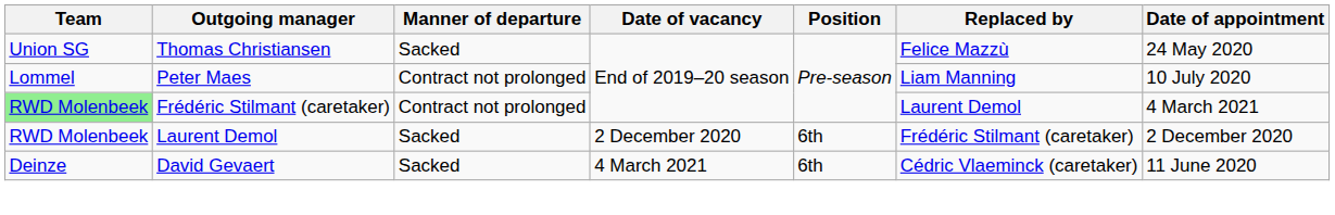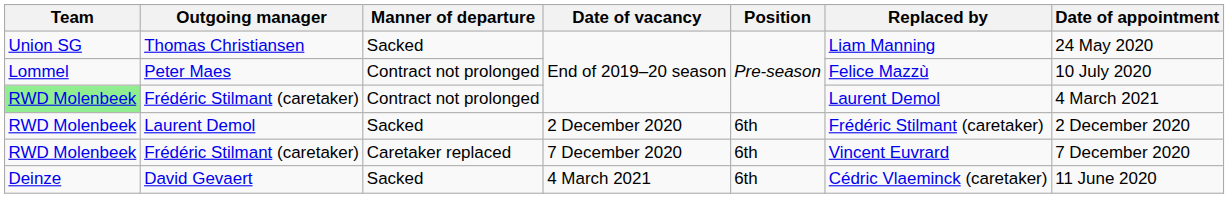 <table class="wikitable">
 <tr>
 <th>Team</th>
 <th>Outgoing manager</th>
 <th>Manner of departure</th>
 <th>Date of vacancy</th>
 <th>Position</th>
 <th>Replaced by</th>
 <th>Date of appointment</th>
 </tr>
 <tr>
 <td><a href='#'>Union SG</a></td>
 <td> <a href='#'>Thomas Christiansen</a></td>
 <td>Sacked</td>
 <td rowspan=3>End of 2019–20 season</td>
 <td rowspan=3><em>Pre-season</em></td>
-<td> <a href='#'>Felice Mazzù</a></td>
+<td> <a href='#'>Liam Manning</a></td>
 <td>24 May 2020 </td>
 </tr>
 <tr>
 <td><a href='#'>Lommel</a></td>
 <td> <a href='#'>Peter Maes</a></td>
 <td>Contract not prolonged </td>
-<td> <a href='#'>Liam Manning</a></td>
+<td> <a href='#'>Felice Mazzù</a></td>
 <td>10 July 2020 </td>
 </tr>
 <tr>
 <td style="background: lightgreen;"><a href='#'>RWD Molenbeek</a></td>
 <td> <a href='#'>Frédéric Stilmant</a> (caretaker)</td>
 <td>Contract not prolonged </td>
 <td> <a href='#'>Laurent Demol</a></td>
 <td>4 March 2021</td>
 </tr>
 <tr>
 <td><a href='#'>RWD Molenbeek</a></td>
 <td> <a href='#'>Laurent Demol</a></td>
 <td>Sacked</td>
 <td>2 December 2020 </td>
 <td>6th</td>
 <td> <a href='#'>Frédéric Stilmant</a> (caretaker)</td>
 <td>2 December 2020</td>
 </tr>
 <tr>
+<td><a href='#'>RWD Molenbeek</a></td>
+<td> <a href='#'>Frédéric Stilmant</a> (caretaker)</td>
+<td>Caretaker replaced</td>
+<td>7 December 2020</td>
+<td>6th</td>
+<td> <a href='#'>Vincent Euvrard</a></td>
+<td>7 December 2020 </td>
+</tr>
+<tr>
 <td><a href='#'>Deinze</a></td>
 <td> <a href='#'>David Gevaert</a></td>
 <td>Sacked</td>
 <td>4 March 2021 </td>
 <td>6th</td>
 <td> <a href='#'>Cédric Vlaeminck</a> (caretaker) </td>
 <td>11 June 2020 </td>
 </tr>
 </table>
